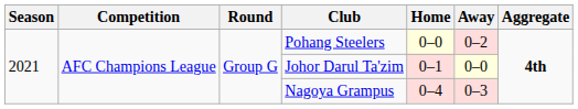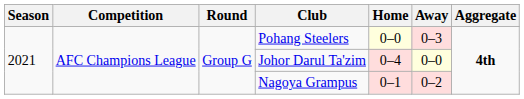 <table class="wikitable collapsible collapsed">
 <tr>
 <th>Season</th>
 <th>Competition</th>
 <th>Round</th>
 <th>Club</th>
 <th>Home</th>
 <th>Away</th>
 <th>Aggregate</th>
 </tr>
 <tr>
 <td rowspan="3">2021</td>
 <td rowspan="3"><a href='#'>AFC Champions League</a></td>
 <td rowspan="3"><a href='#'>Group G</a></td>
 <td> <a href='#'>Pohang Steelers</a></td>
 <td style="background:#ffd; text-align:center;">0–0</td>
-<td style="background:#fdd; text-align:center;">0–2</td>
+<td style="background:#fdd; text-align:center;">0–3</td>
 <td rowspan="3" style="text-align:center;"><strong>4th</strong></td>
 </tr>
 <tr>
 <td> <a href='#'>Johor Darul Ta'zim</a></td>
-<td style="background:#fdd; text-align:center;">0–1</td>
+<td style="background:#fdd; text-align:center;">0–4</td>
 <td style="background:#ffd; text-align:center;">0–0</td>
 </tr>
 <tr>
 <td> <a href='#'>Nagoya Grampus</a></td>
-<td style="background:#fdd; text-align:center;">0–4</td>
-<td style="background:#fdd; text-align:center;">0–3</td>
+<td style="background:#fdd; text-align:center;">0–1</td>
+<td style="background:#fdd; text-align:center;">0–2</td>
 </tr>
 </table>
